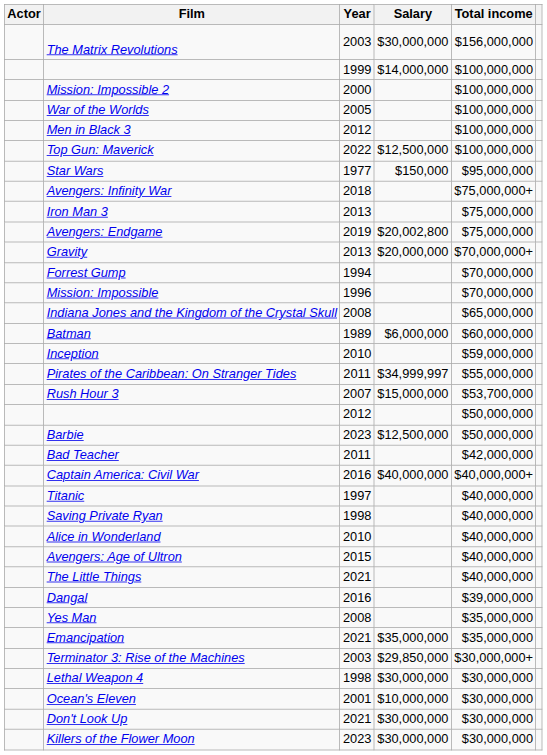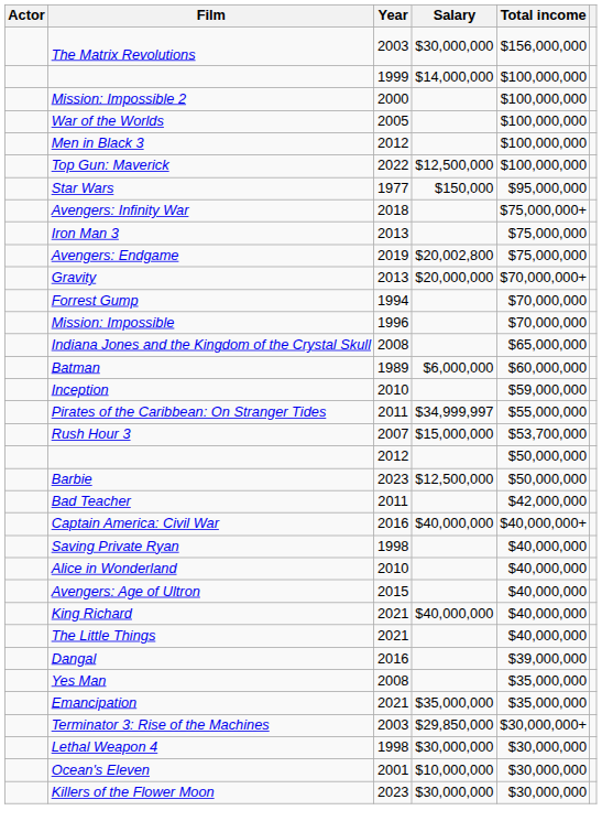 <table class="wikitable sortable plainrowheaders">
 <tr>
 <th scope="col">Actor</th>
 <th scope="col">Film</th>
 <th scope="col">Year</th>
 <th scope="col">Salary</th>
 <th scope="col">Total income</th>
 <th scope="col" class="unsortable"></th>
 </tr>
 <tr>
 <td scope="row"></td>
 <td><em></em><br><em><a href='#'>The Matrix Revolutions</a></em></td>
 <td style="text-align:center;">2003</td>
 <td style="text-align:right;">$30,000,000</td>
 <td style="text-align:right;">$156,000,000</td>
 <td style="text-align:center;"></td>
 </tr>
 <tr>
 <td scope="row"></td>
 <td><em></em></td>
 <td style="text-align:center;">1999</td>
 <td style="text-align:right;">$14,000,000</td>
 <td style="text-align:right;">$100,000,000</td>
 <td style="text-align:center;"></td>
 </tr>
 <tr>
 <td scope="row"></td>
 <td><em><a href='#'>Mission: Impossible 2</a></em></td>
 <td style="text-align:center;">2000</td>
 <td style="text-align:right;"></td>
 <td style="text-align:right;">$100,000,000</td>
 <td style="text-align:center;"></td>
 </tr>
 <tr>
 <td scope="row"></td>
 <td><em><a href='#'>War of the Worlds</a></em></td>
 <td style="text-align:center;">2005</td>
 <td style="text-align:right;"></td>
 <td style="text-align:right;">$100,000,000</td>
 <td style="text-align:center;"></td>
 </tr>
 <tr>
 <td scope="row"></td>
 <td><em><a href='#'>Men in Black 3</a></em></td>
 <td style="text-align:center;">2012</td>
 <td style="text-align:right;"></td>
 <td style="text-align:right;">$100,000,000</td>
 <td style="text-align:center;"></td>
 </tr>
 <tr>
 <td scope="row"></td>
 <td><em><a href='#'>Top Gun: Maverick</a></em></td>
 <td style="text-align:center;">2022</td>
 <td style="text-align:right;">$12,500,000</td>
 <td style="text-align:right;">$100,000,000</td>
 <td style="text-align:center;"></td>
 </tr>
 <tr>
 <td scope="row"></td>
 <td><em><a href='#'>Star Wars</a></em></td>
 <td style="text-align:center;">1977</td>
 <td style="text-align:right;">$150,000</td>
 <td style="text-align:right;">$95,000,000</td>
 <td style="text-align:center;"></td>
 </tr>
 <tr>
 <td scope="row"></td>
 <td><em><a href='#'>Avengers: Infinity War</a></em></td>
 <td style="text-align:center;">2018</td>
 <td style="text-align:right;"></td>
 <td style="text-align:right;">$75,000,000+</td>
 <td style="text-align:center;"></td>
 </tr>
 <tr>
 <td scope="row"></td>
 <td><em><a href='#'>Iron Man 3</a></em></td>
 <td style="text-align:center;">2013</td>
 <td style="text-align:right;"></td>
 <td style="text-align:right;">$75,000,000</td>
 <td style="text-align:center;"></td>
 </tr>
 <tr>
 <td scope="row"></td>
 <td><em><a href='#'>Avengers: Endgame</a></em></td>
 <td style="text-align:center;">2019</td>
 <td style="text-align:right;">$20,002,800</td>
 <td style="text-align:right;">$75,000,000</td>
 <td style="text-align:center;"></td>
 </tr>
 <tr>
 <td scope="row"></td>
 <td><em><a href='#'>Gravity</a></em></td>
 <td style="text-align:center;">2013</td>
 <td style="text-align:right;">$20,000,000</td>
 <td style="text-align:right;">$70,000,000+</td>
 <td style="text-align:center;"></td>
 </tr>
 <tr>
 <td scope="row"></td>
 <td><em><a href='#'>Forrest Gump</a></em></td>
 <td style="text-align:center;">1994</td>
 <td style="text-align:right;"></td>
 <td style="text-align:right;">$70,000,000</td>
 <td style="text-align:center;"></td>
 </tr>
 <tr>
 <td scope="row"></td>
 <td><em><a href='#'>Mission: Impossible</a></em></td>
 <td style="text-align:center;">1996</td>
 <td style="text-align:right;"></td>
 <td style="text-align:right;">$70,000,000</td>
 <td style="text-align:center;"></td>
 </tr>
 <tr>
 <td scope="row"></td>
 <td><em><a href='#'>Indiana Jones and the Kingdom of the Crystal Skull</a></em></td>
 <td style="text-align:center;">2008</td>
 <td style="text-align:right;"></td>
 <td style="text-align:right;">$65,000,000</td>
 <td style="text-align:center;"></td>
 </tr>
 <tr>
 <td scope="row"></td>
 <td><em><a href='#'>Batman</a></em></td>
 <td style="text-align:center;">1989</td>
 <td style="text-align:right;">$6,000,000</td>
 <td style="text-align:right;">$60,000,000</td>
 <td style="text-align:center;"></td>
 </tr>
 <tr>
 <td scope="row"></td>
 <td><em><a href='#'>Inception</a></em></td>
 <td style="text-align:center;">2010</td>
 <td style="text-align:right;"></td>
 <td style="text-align:right;">$59,000,000</td>
 <td style="text-align:center;"></td>
 </tr>
 <tr>
 <td scope="row"></td>
 <td><em><a href='#'>Pirates of the Caribbean: On Stranger Tides</a></em></td>
 <td style="text-align:center;">2011</td>
 <td style="text-align:right;">$34,999,997</td>
 <td style="text-align:right;">$55,000,000</td>
 <td style="text-align:center;"></td>
 </tr>
 <tr>
 <td scope="row"></td>
 <td><em><a href='#'>Rush Hour 3</a></em></td>
 <td style="text-align:center;">2007</td>
 <td style="text-align:right;">$15,000,000</td>
 <td style="text-align:right;">$53,700,000</td>
 <td style="text-align:center;"></td>
 </tr>
 <tr>
 <td scope="row"></td>
 <td><em></em></td>
 <td style="text-align:center;">2012</td>
 <td style="text-align:right;"></td>
 <td style="text-align:right;">$50,000,000</td>
 <td style="text-align:center;"></td>
 </tr>
 <tr>
 <td scope="row"></td>
 <td><em><a href='#'>Barbie</a></em></td>
 <td style="text-align:center;">2023</td>
 <td style="text-align:right;">$12,500,000</td>
 <td style="text-align:right;">$50,000,000</td>
 <td style="text-align:center;"></td>
 </tr>
 <tr>
 <td scope="row"></td>
 <td><em><a href='#'>Bad Teacher</a></em></td>
 <td style="text-align:center;">2011</td>
 <td style="text-align:right;"></td>
 <td style="text-align:right;">$42,000,000</td>
 <td style="text-align:center;"></td>
 </tr>
 <tr>
 <td scope="row"></td>
 <td><em><a href='#'>Captain America: Civil War</a></em></td>
 <td style="text-align:center;">2016</td>
 <td style="text-align:right;">$40,000,000</td>
 <td style="text-align:right;">$40,000,000+</td>
 <td style="text-align:center;"></td>
 </tr>
 <tr>
 <td scope="row"></td>
-<td><em><a href='#'>Titanic</a></em></td>
-<td style="text-align:center;">1997</td>
-<td style="text-align:right;"></td>
-<td style="text-align:right;">$40,000,000</td>
-<td style="text-align:center;"></td>
-</tr>
-<tr>
-<td scope="row"></td>
 <td><em><a href='#'>Saving Private Ryan</a></em></td>
 <td style="text-align:center;">1998</td>
 <td style="text-align:right;"></td>
 <td style="text-align:right;">$40,000,000</td>
 <td style="text-align:center;"></td>
 </tr>
 <tr>
 <td scope="row"></td>
 <td><em><a href='#'>Alice in Wonderland</a></em></td>
 <td style="text-align:center;">2010</td>
 <td style="text-align:right;"></td>
 <td style="text-align:right;">$40,000,000</td>
 <td style="text-align:center;"></td>
 </tr>
 <tr>
 <td scope="row"></td>
 <td><em><a href='#'>Avengers: Age of Ultron</a></em></td>
 <td style="text-align:center;">2015</td>
 <td style="text-align:right;"></td>
+<td style="text-align:right;">$40,000,000</td>
+<td style="text-align:center;"></td>
+</tr>
+<tr>
+<td scope="row"></td>
+<td><em><a href='#'>King Richard</a></em></td>
+<td style="text-align:center;">2021</td>
+<td style="text-align:right;">$40,000,000</td>
 <td style="text-align:right;">$40,000,000</td>
 <td style="text-align:center;"></td>
 </tr>
 <tr>
 <td scope="row"></td>
 <td><em><a href='#'>The Little Things</a></em></td>
 <td style="text-align:center;">2021</td>
 <td style="text-align:right;"></td>
 <td style="text-align:right;">$40,000,000</td>
 <td style="text-align:center;"></td>
 </tr>
 <tr>
 <td scope="row"></td>
 <td><em><a href='#'>Dangal</a></em></td>
 <td style="text-align:center;">2016</td>
 <td style="text-align:right;"></td>
 <td style="text-align:right;">$39,000,000</td>
 <td style="text-align:center;"></td>
 </tr>
 <tr>
 <td scope="row"></td>
 <td><em><a href='#'>Yes Man</a></em></td>
 <td style="text-align:center;">2008</td>
 <td style="text-align:right;"></td>
 <td style="text-align:right;">$35,000,000</td>
 <td style="text-align:center;"></td>
 </tr>
 <tr>
 <td scope="row"></td>
 <td><em><a href='#'>Emancipation</a></em></td>
 <td style="text-align:center;">2021</td>
 <td style="text-align:right;">$35,000,000</td>
 <td style="text-align:right;">$35,000,000</td>
 <td style="text-align:center;"></td>
 </tr>
 <tr>
 <td scope="row"></td>
 <td><em><a href='#'>Terminator 3: Rise of the Machines</a></em></td>
 <td style="text-align:center;">2003</td>
 <td style="text-align:right;">$29,850,000</td>
 <td style="text-align:right;">$30,000,000+</td>
 <td style="text-align:center;"></td>
 </tr>
 <tr>
 <td scope="row"></td>
 <td><em><a href='#'>Lethal Weapon 4</a></em></td>
 <td style="text-align:center;">1998</td>
 <td style="text-align:right;">$30,000,000</td>
 <td style="text-align:right;">$30,000,000</td>
 <td style="text-align:center;"></td>
 </tr>
 <tr>
 <td scope="row"></td>
 <td><em><a href='#'>Ocean's Eleven</a></em></td>
 <td style="text-align:center;">2001</td>
 <td style="text-align:right;">$10,000,000</td>
 <td style="text-align:right;">$30,000,000</td>
 <td style="text-align:center;"></td>
 </tr>
 <tr>
 <td scope="row"></td>
-<td><em><a href='#'>Don't Look Up</a></em></td>
-<td style="text-align:center;">2021</td>
-<td style="text-align:right;">$30,000,000</td>
-<td style="text-align:right;">$30,000,000</td>
-<td style="text-align:center;"></td>
-</tr>
-<tr>
-<td scope="row"></td>
 <td><em><a href='#'>Killers of the Flower Moon</a></em></td>
 <td style="text-align:center;">2023</td>
 <td style="text-align:right;">$30,000,000</td>
 <td style="text-align:right;">$30,000,000</td>
 <td style="text-align:center;"></td>
 </tr>
 </table>
